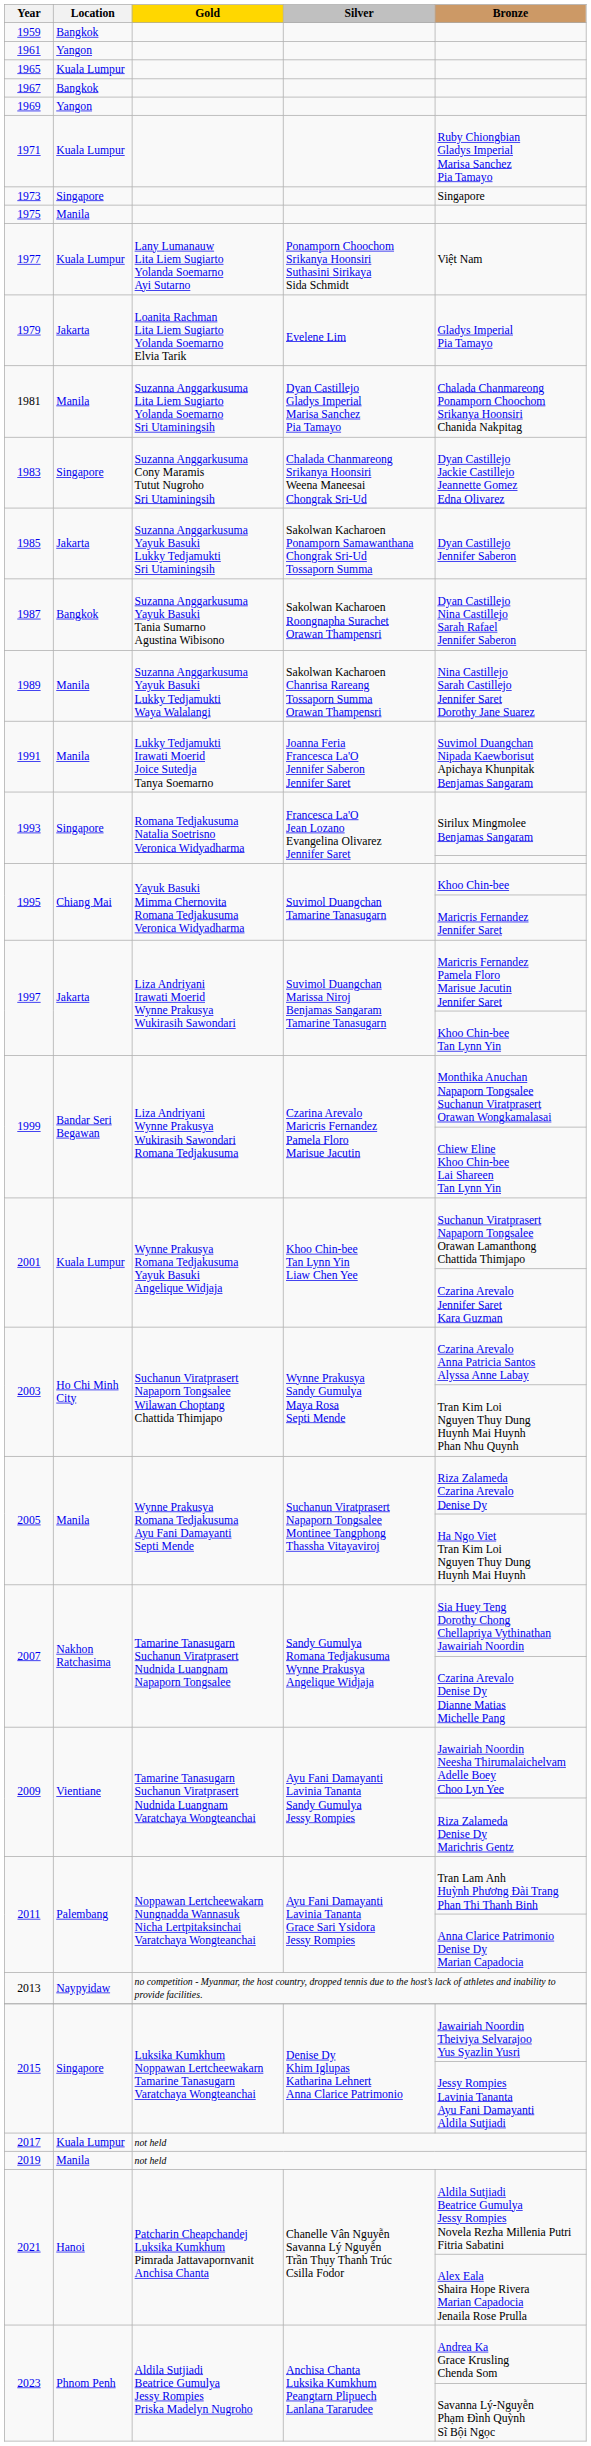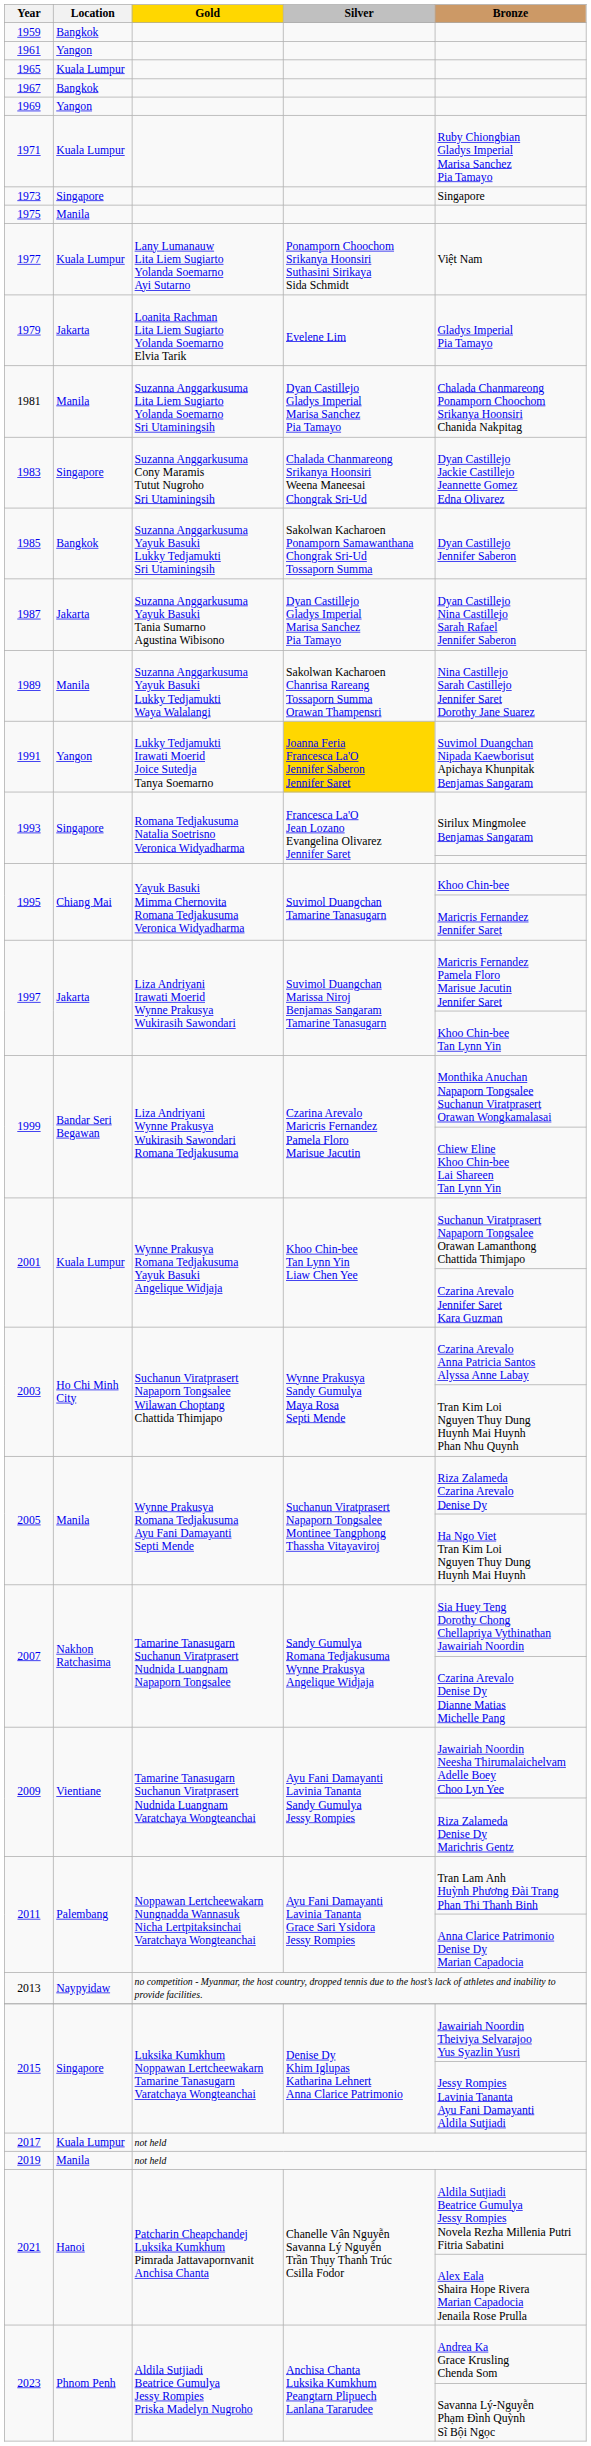 <table class="wikitable">
 <tr align=center>
 <th width="60">Year</th>
 <th width="100">Location</th>
 <td width="200" bgcolor=gold><strong>Gold</strong></td>
 <td width="200" bgcolor=silver><strong>Silver</strong></td>
 <td width="200" bgcolor=cc9966><strong>Bronze</strong></td>
 </tr>
 <tr>
 <td align="center"><a href='#'>1959</a></td>
 <td><a href='#'>Bangkok</a></td>
 <td></td>
 <td></td>
 <td></td>
 </tr>
 <tr>
 <td align="center"><a href='#'>1961</a></td>
 <td><a href='#'>Yangon</a></td>
 <td></td>
 <td></td>
 <td></td>
 </tr>
 <tr>
 <td align="center"><a href='#'>1965</a></td>
 <td><a href='#'>Kuala Lumpur</a></td>
 <td></td>
 <td></td>
 <td></td>
 </tr>
 <tr>
 <td align="center"><a href='#'>1967</a></td>
 <td><a href='#'>Bangkok</a></td>
 <td></td>
 <td></td>
 <td></td>
 </tr>
 <tr>
 <td align="center"><a href='#'>1969</a></td>
 <td><a href='#'>Yangon</a></td>
 <td></td>
 <td></td>
 <td></td>
 </tr>
 <tr>
 <td align="center"><a href='#'>1971</a></td>
 <td><a href='#'>Kuala Lumpur</a></td>
 <td></td>
 <td></td>
 <td> <br> <a href='#'>Ruby Chiongbian</a> <br> <a href='#'>Gladys Imperial</a> <br> <a href='#'>Marisa Sanchez</a> <br> <a href='#'>Pia Tamayo</a></td>
 </tr>
 <tr>
 <td align="center"><a href='#'>1973</a></td>
 <td><a href='#'>Singapore</a></td>
 <td></td>
 <td></td>
 <td>Singapore</td>
 </tr>
 <tr>
 <td align="center"><a href='#'>1975</a></td>
 <td><a href='#'>Manila</a></td>
 <td></td>
 <td></td>
 <td></td>
 </tr>
 <tr>
 <td align="center"><a href='#'>1977</a></td>
 <td><a href='#'>Kuala Lumpur</a></td>
 <td> <br> <a href='#'>Lany Lumanauw</a> <br> <a href='#'>Lita Liem Sugiarto</a> <br> <a href='#'>Yolanda Soemarno</a> <br> <a href='#'>Ayi Sutarno</a></td>
 <td> <br> <a href='#'>Ponamporn Choochom</a> <br> <a href='#'>Srikanya Hoonsiri</a> <br> <a href='#'>Suthasini Sirikaya</a> <br> Sida Schmidt</td>
 <td>Việt Nam</td>
 </tr>
 <tr>
 <td align="center"><a href='#'>1979</a></td>
 <td><a href='#'>Jakarta</a></td>
 <td> <br> <a href='#'>Loanita Rachman</a> <br> <a href='#'>Lita Liem Sugiarto</a> <br> <a href='#'>Yolanda Soemarno</a> <br> Elvia Tarik</td>
 <td> <br> <a href='#'>Evelene Lim</a></td>
 <td> <br> <a href='#'>Gladys Imperial</a> <br> <a href='#'>Pia Tamayo</a></td>
 </tr>
 <tr>
 <td align="center">1981</td>
 <td><a href='#'>Manila</a></td>
 <td> <br> <a href='#'>Suzanna Anggarkusuma</a> <br> <a href='#'>Lita Liem Sugiarto</a> <br> <a href='#'>Yolanda Soemarno</a> <br> <a href='#'>Sri Utaminingsih</a></td>
 <td> <br> <a href='#'>Dyan Castillejo</a> <br> <a href='#'>Gladys Imperial</a> <br> <a href='#'>Marisa Sanchez</a> <br> <a href='#'>Pia Tamayo</a></td>
 <td> <br> <a href='#'>Chalada Chanmareong</a> <br> <a href='#'>Ponamporn Choochom</a> <br> <a href='#'>Srikanya Hoonsiri</a> <br> Chanida Nakpitag</td>
 </tr>
 <tr>
 <td align="center"><a href='#'>1983</a></td>
 <td><a href='#'>Singapore</a></td>
 <td> <br> <a href='#'>Suzanna Anggarkusuma</a> <br> Cony Maramis <br> Tutut Nugroho <br> <a href='#'>Sri Utaminingsih</a></td>
 <td> <br> <a href='#'>Chalada Chanmareong</a> <br> <a href='#'>Srikanya Hoonsiri</a> <br> Weena Maneesai <br> <a href='#'>Chongrak Sri-Ud</a></td>
 <td> <br> <a href='#'>Dyan Castillejo</a> <br> <a href='#'>Jackie Castillejo</a> <br> <a href='#'>Jeannette Gomez</a> <br> <a href='#'>Edna Olivarez</a></td>
 </tr>
 <tr>
 <td align="center"><a href='#'>1985</a></td>
-<td><a href='#'>Jakarta</a></td>
+<td><a href='#'>Bangkok</a></td>
 <td> <br> <a href='#'>Suzanna Anggarkusuma</a> <br> <a href='#'>Yayuk Basuki</a> <br> <a href='#'>Lukky Tedjamukti</a> <br> <a href='#'>Sri Utaminingsih</a></td>
 <td> <br> Sakolwan Kacharoen <br> <a href='#'>Ponamporn Samawanthana</a> <br> <a href='#'>Chongrak Sri-Ud</a> <br> <a href='#'>Tossaporn Summa</a></td>
 <td> <br> <a href='#'>Dyan Castillejo</a> <br> <a href='#'>Jennifer Saberon</a></td>
 </tr>
 <tr>
 <td align="center"><a href='#'>1987</a></td>
-<td><a href='#'>Bangkok</a></td>
+<td><a href='#'>Jakarta</a></td>
 <td> <br> <a href='#'>Suzanna Anggarkusuma</a> <br> <a href='#'>Yayuk Basuki</a> <br> Tania Sumarno <br> Agustina Wibisono</td>
-<td> <br> Sakolwan Kacharoen <br> <a href='#'>Roongnapha Surachet</a> <br> <a href='#'>Orawan Thampensri</a></td>
+<td> <br> <a href='#'>Dyan Castillejo</a> <br> <a href='#'>Gladys Imperial</a> <br> <a href='#'>Marisa Sanchez</a> <br> <a href='#'>Pia Tamayo</a></td>
 <td> <br> <a href='#'>Dyan Castillejo</a> <br> <a href='#'>Nina Castillejo</a> <br> <a href='#'>Sarah Rafael</a> <br> <a href='#'>Jennifer Saberon</a></td>
 </tr>
 <tr>
 <td align="center"><a href='#'>1989</a></td>
 <td><a href='#'>Manila</a></td>
 <td> <br> <a href='#'>Suzanna Anggarkusuma</a> <br> <a href='#'>Yayuk Basuki</a> <br> <a href='#'>Lukky Tedjamukti</a> <br> <a href='#'>Waya Walalangi</a></td>
 <td> <br> Sakolwan Kacharoen <br> <a href='#'>Chanrisa Rareang</a> <br> <a href='#'>Tossaporn Summa</a> <br> <a href='#'>Orawan Thampensri</a></td>
 <td> <br> <a href='#'>Nina Castillejo</a> <br> <a href='#'>Sarah Castillejo</a> <br> <a href='#'>Jennifer Saret</a> <br> <a href='#'>Dorothy Jane Suarez</a></td>
 </tr>
 <tr>
 <td align="center"><a href='#'>1991</a></td>
-<td><a href='#'>Manila</a></td>
+<td><a href='#'>Yangon</a></td>
 <td> <br> <a href='#'>Lukky Tedjamukti</a> <br> <a href='#'>Irawati Moerid</a><br><a href='#'>Joice Sutedja</a><br>Tanya Soemarno</td>
-<td> <br><a href='#'>Joanna Feria</a> <br> <a href='#'>Francesca La'O</a><br> <a href='#'>Jennifer Saberon</a><br><a href='#'>Jennifer Saret</a></td>
+<td style="background: gold;"> <br><a href='#'>Joanna Feria</a> <br> <a href='#'>Francesca La'O</a><br> <a href='#'>Jennifer Saberon</a><br><a href='#'>Jennifer Saret</a></td>
 <td> <br> <a href='#'>Suvimol Duangchan</a><br> <a href='#'>Nipada Kaewborisut</a><br>Apichaya Khunpitak<br><a href='#'>Benjamas Sangaram</a></td>
 </tr>
 <tr>
 <td rowspan="2" align="center"><a href='#'>1993</a></td>
 <td rowspan="2"><a href='#'>Singapore</a></td>
 <td rowspan="2"> <br> <a href='#'>Romana Tedjakusuma</a> <br> <a href='#'>Natalia Soetrisno</a><br><a href='#'>Veronica Widyadharma</a></td>
 <td rowspan="2"> <br> <a href='#'>Francesca La'O</a><br><a href='#'>Jean Lozano</a> <br> Evangelina Olivarez<br><a href='#'>Jennifer Saret</a></td>
 <td> <br> Sirilux Mingmolee<br><a href='#'>Benjamas Sangaram</a></td>
 </tr>
 <tr>
 <td></td>
 </tr>
 <tr>
 <td rowspan="2" align="center"><a href='#'>1995</a></td>
 <td rowspan="2"><a href='#'>Chiang Mai</a></td>
 <td rowspan="2"> <br><a href='#'>Yayuk Basuki</a><br><a href='#'>Mimma Chernovita</a> <br> <a href='#'>Romana Tedjakusuma</a><br><a href='#'>Veronica Widyadharma</a></td>
 <td rowspan="2"> <br><a href='#'>Suvimol Duangchan</a><br><a href='#'>Tamarine Tanasugarn</a></td>
 <td> <br><a href='#'>Khoo Chin-bee</a></td>
 </tr>
 <tr>
 <td> <br><a href='#'>Maricris Fernandez</a><br><a href='#'>Jennifer Saret</a></td>
 </tr>
 <tr>
 <td rowspan="2" align="center"><a href='#'>1997</a></td>
 <td rowspan="2"><a href='#'>Jakarta</a></td>
 <td rowspan="2"> <br><a href='#'>Liza Andriyani</a><br><a href='#'>Irawati Moerid</a><br><a href='#'>Wynne Prakusya</a> <br> <a href='#'>Wukirasih Sawondari</a></td>
 <td rowspan="2">  <br><a href='#'>Suvimol Duangchan</a><br><a href='#'>Marissa Niroj</a> <br> <a href='#'>Benjamas Sangaram</a><br><a href='#'>Tamarine Tanasugarn</a></td>
 <td> <br> <a href='#'>Maricris Fernandez</a><br> <a href='#'>Pamela Floro</a><br> <a href='#'>Marisue Jacutin</a><br> <a href='#'>Jennifer Saret</a></td>
 </tr>
 <tr>
 <td> <br><a href='#'>Khoo Chin-bee</a><br><a href='#'>Tan Lynn Yin</a></td>
 </tr>
 <tr>
 <td rowspan="2" align="center"><a href='#'>1999</a></td>
 <td rowspan="2"><a href='#'>Bandar Seri Begawan</a></td>
 <td rowspan="2"> <br><a href='#'>Liza Andriyani</a><br><a href='#'>Wynne Prakusya</a> <br> <a href='#'>Wukirasih Sawondari</a><br><a href='#'>Romana Tedjakusuma</a></td>
 <td rowspan="2"><br> <a href='#'>Czarina Arevalo</a> <br> <a href='#'>Maricris Fernandez</a><br> <a href='#'>Pamela Floro</a><br> <a href='#'>Marisue Jacutin</a></td>
 <td> <br> <a href='#'>Monthika Anuchan</a><br> <a href='#'>Napaporn Tongsalee</a><br> <a href='#'>Suchanun Viratprasert</a><br> <a href='#'>Orawan Wongkamalasai</a></td>
 </tr>
 <tr>
 <td> <br> <a href='#'>Chiew Eline</a> <br> <a href='#'>Khoo Chin-bee</a><br> <a href='#'>Lai Shareen</a><br> <a href='#'>Tan Lynn Yin</a></td>
 </tr>
 <tr>
 <td rowspan="2" align="center"><a href='#'>2001</a></td>
 <td rowspan="2"><a href='#'>Kuala Lumpur</a></td>
 <td rowspan="2"><br> <a href='#'>Wynne Prakusya</a><br> <a href='#'>Romana Tedjakusuma</a><br> <a href='#'>Yayuk Basuki</a><br> <a href='#'>Angelique Widjaja</a></td>
 <td rowspan="2"><br> <a href='#'>Khoo Chin-bee</a><br> <a href='#'>Tan Lynn Yin</a><br> <a href='#'>Liaw Chen Yee</a> <br>  </td>
 <td><br> <a href='#'>Suchanun Viratprasert</a><br> <a href='#'>Napaporn Tongsalee</a><br> Orawan Lamanthong<br> Chattida Thimjapo</td>
 </tr>
 <tr>
 <td><br> <a href='#'>Czarina Arevalo</a><br> <a href='#'>Jennifer Saret</a><br> <a href='#'>Kara Guzman</a></td>
 </tr>
 <tr>
 <td rowspan="2" align="center"><a href='#'>2003</a></td>
 <td rowspan="2"><a href='#'>Ho Chi Minh City</a></td>
 <td rowspan="2"><br> <a href='#'>Suchanun Viratprasert</a><br> <a href='#'>Napaporn Tongsalee</a><br> <a href='#'>Wilawan Choptang</a><br> Chattida Thimjapo</td>
 <td rowspan="2"><br> <a href='#'>Wynne Prakusya</a><br> <a href='#'>Sandy Gumulya</a><br> <a href='#'>Maya Rosa</a><br> <a href='#'>Septi Mende</a></td>
 <td><br> <a href='#'>Czarina Arevalo</a><br> <a href='#'>Anna Patricia Santos</a><br> <a href='#'>Alyssa Anne Labay</a></td>
 </tr>
 <tr>
 <td><br> Tran Kim Loi<br> Nguyen Thuy Dung<br> Huynh Mai Huynh<br> Phan Nhu Quynh</td>
 </tr>
 <tr>
 <td rowspan="2" align="center"><a href='#'>2005</a></td>
 <td rowspan="2"><a href='#'>Manila</a></td>
 <td rowspan="2"><br> <a href='#'>Wynne Prakusya</a><br> <a href='#'>Romana Tedjakusuma</a><br> <a href='#'>Ayu Fani Damayanti</a><br> <a href='#'>Septi Mende</a></td>
 <td rowspan="2"><br> <a href='#'>Suchanun Viratprasert</a><br> <a href='#'>Napaporn Tongsalee</a><br> <a href='#'>Montinee Tangphong</a><br> <a href='#'>Thassha Vitayaviroj</a></td>
 <td><br> <a href='#'>Riza Zalameda</a><br> <a href='#'>Czarina Arevalo</a><br> <a href='#'>Denise Dy</a></td>
 </tr>
 <tr>
 <td><br> <a href='#'>Ha Ngo Viet</a><br> Tran Kim Loi<br> Nguyen Thuy Dung<br> Huynh Mai Huynh</td>
 </tr>
 <tr>
 <td rowspan="2" align="center"><a href='#'>2007</a></td>
 <td rowspan="2"><a href='#'>Nakhon Ratchasima</a></td>
 <td rowspan="2"> <br> <a href='#'>Tamarine Tanasugarn</a> <br> <a href='#'>Suchanun Viratprasert</a> <br> <a href='#'>Nudnida Luangnam</a> <br> <a href='#'>Napaporn Tongsalee</a></td>
 <td rowspan="2"> <br> <a href='#'>Sandy Gumulya</a> <br> <a href='#'>Romana Tedjakusuma</a> <br> <a href='#'>Wynne Prakusya</a> <br> <a href='#'>Angelique Widjaja</a></td>
 <td> <br> <a href='#'>Sia Huey Teng</a> <br> <a href='#'>Dorothy Chong</a> <br> <a href='#'>Chellapriya Vythinathan</a> <br> <a href='#'>Jawairiah Noordin</a></td>
 </tr>
 <tr>
 <td> <br> <a href='#'>Czarina Arevalo</a> <br> <a href='#'>Denise Dy</a> <br> <a href='#'>Dianne Matias</a> <br> <a href='#'>Michelle Pang</a></td>
 </tr>
 <tr>
 <td rowspan="2" align="center"><a href='#'>2009</a></td>
 <td rowspan="2"><a href='#'>Vientiane</a></td>
 <td rowspan="2"> <br> <a href='#'>Tamarine Tanasugarn</a> <br> <a href='#'>Suchanun Viratprasert</a> <br> <a href='#'>Nudnida Luangnam</a> <br> <a href='#'>Varatchaya Wongteanchai</a></td>
 <td rowspan="2"> <br> <a href='#'>Ayu Fani Damayanti</a> <br> <a href='#'>Lavinia Tananta</a> <br> <a href='#'>Sandy Gumulya</a> <br> <a href='#'>Jessy Rompies</a></td>
 <td> <br> <a href='#'>Jawairiah Noordin</a> <br> <a href='#'>Neesha Thirumalaichelvam</a> <br> <a href='#'>Adelle Boey</a> <br> <a href='#'>Choo Lyn Yee</a></td>
 </tr>
 <tr>
 <td> <br> <a href='#'>Riza Zalameda</a> <br> <a href='#'>Denise Dy</a> <br> <a href='#'>Marichris Gentz</a></td>
 </tr>
 <tr>
 <td rowspan="2" align="center"><a href='#'>2011</a></td>
 <td rowspan="2"><a href='#'>Palembang</a></td>
 <td rowspan="2"> <br> <a href='#'>Noppawan Lertcheewakarn</a> <br> <a href='#'>Nungnadda Wannasuk</a> <br> <a href='#'>Nicha Lertpitaksinchai</a> <br> <a href='#'>Varatchaya Wongteanchai</a></td>
 <td rowspan="2"> <br> <a href='#'>Ayu Fani Damayanti</a> <br> <a href='#'>Lavinia Tananta</a> <br> <a href='#'>Grace Sari Ysidora</a> <br> <a href='#'>Jessy Rompies</a></td>
 <td> <br> Tran Lam Anh <br> <a href='#'>Huỳnh Phương Đài Trang</a> <br> <a href='#'>Phan Thi Thanh Binh</a></td>
 </tr>
 <tr>
 <td> <br> <a href='#'>Anna Clarice Patrimonio</a> <br> <a href='#'>Denise Dy</a> <br> <a href='#'>Marian Capadocia</a></td>
 </tr>
 <tr>
 <td align="center">2013</td>
 <td><a href='#'>Naypyidaw</a></td>
 <td colspan=3><small><em>no competition</em> - <em>Myanmar, the host country, dropped tennis due to the host’s lack of athletes and inability to provide facilities</em>.</small></td>
 </tr>
 <tr>
 </tr>
 <tr>
 <td rowspan="2" align="center"><a href='#'>2015</a></td>
 <td rowspan="2"><a href='#'>Singapore</a></td>
 <td rowspan="2"><br> <a href='#'>Luksika Kumkhum</a><br> <a href='#'>Noppawan Lertcheewakarn</a><br> <a href='#'>Tamarine Tanasugarn</a><br> <a href='#'>Varatchaya Wongteanchai</a></td>
 <td rowspan="2"><br> <a href='#'>Denise Dy</a><br> <a href='#'>Khim Iglupas</a><br> <a href='#'>Katharina Lehnert</a><br> <a href='#'>Anna Clarice Patrimonio</a></td>
 <td><br> <a href='#'>Jawairiah Noordin</a><br> <a href='#'>Theiviya Selvarajoo</a><br> <a href='#'>Yus Syazlin Yusri</a></td>
 </tr>
 <tr>
 <td><br> <a href='#'>Jessy Rompies</a><br> <a href='#'>Lavinia Tananta</a><br> <a href='#'>Ayu Fani Damayanti</a><br> <a href='#'>Aldila Sutjiadi</a></td>
 </tr>
 <tr>
 <td align="center"><a href='#'>2017</a></td>
 <td><a href='#'>Kuala Lumpur</a></td>
 <td colspan=3><small><em>not held</em></small></td>
 </tr>
 <tr>
 <td align="center"><a href='#'>2019</a></td>
 <td><a href='#'>Manila</a></td>
 <td colspan=3><small><em>not held</em></small></td>
 </tr>
 <tr>
 <td rowspan="2" align="center"><a href='#'>2021</a></td>
 <td rowspan="2"><a href='#'>Hanoi</a></td>
 <td rowspan=2><br><a href='#'>Patcharin Cheapchandej</a><br><a href='#'>Luksika Kumkhum</a><br>Pimrada Jattavapornvanit<br><a href='#'>Anchisa Chanta</a></td>
 <td rowspan=2><br>Chanelle Vân Nguyễn<br>Savanna Lý Nguyễn<br>Trần Thụy Thanh Trúc<br>Csilla Fodor</td>
 <td><br><a href='#'>Aldila Sutjiadi</a><br><a href='#'>Beatrice Gumulya</a><br><a href='#'>Jessy Rompies</a><br>Novela Rezha Millenia Putri<br>Fitria Sabatini</td>
 </tr>
 <tr>
 <td><br><a href='#'>Alex Eala</a><br>Shaira Hope Rivera<br><a href='#'>Marian Capadocia</a><br>Jenaila Rose Prulla</td>
 </tr>
 <tr>
 <td rowspan="2" align="center"><a href='#'>2023</a></td>
 <td rowspan="2"><a href='#'>Phnom Penh</a></td>
 <td rowspan=2><br><a href='#'>Aldila Sutjiadi</a><br><a href='#'>Beatrice Gumulya</a><br><a href='#'>Jessy Rompies</a><br><a href='#'>Priska Madelyn Nugroho</a></td>
 <td rowspan=2><br><a href='#'>Anchisa Chanta</a><br><a href='#'>Luksika Kumkhum</a><br><a href='#'>Peangtarn Plipuech</a><br><a href='#'>Lanlana Tararudee</a></td>
 <td><br><a href='#'>Andrea Ka</a><br>Grace Krusling<br>Chenda Som</td>
 </tr>
 <tr>
 <td><br>Savanna Lý-Nguyễn<br>Phạm Đình Quỳnh<br>Sĩ Bội Ngọc</td>
 </tr>
 </table>
